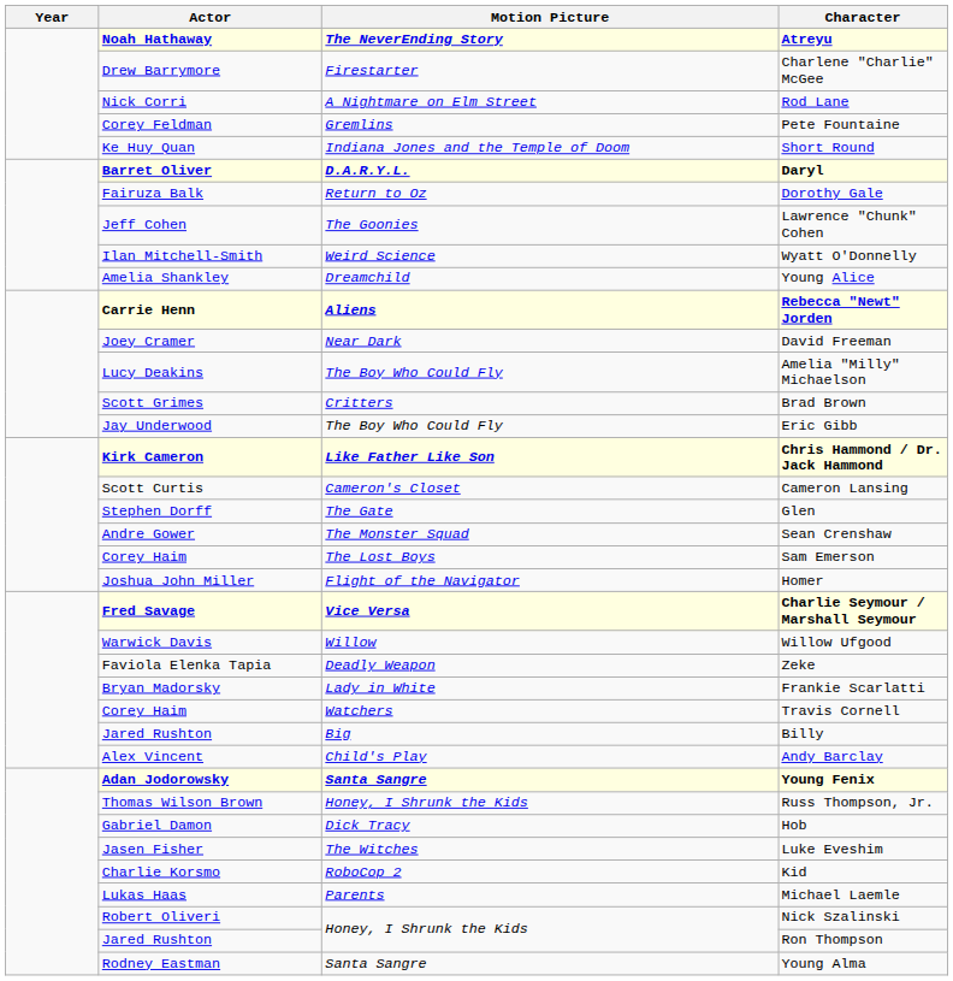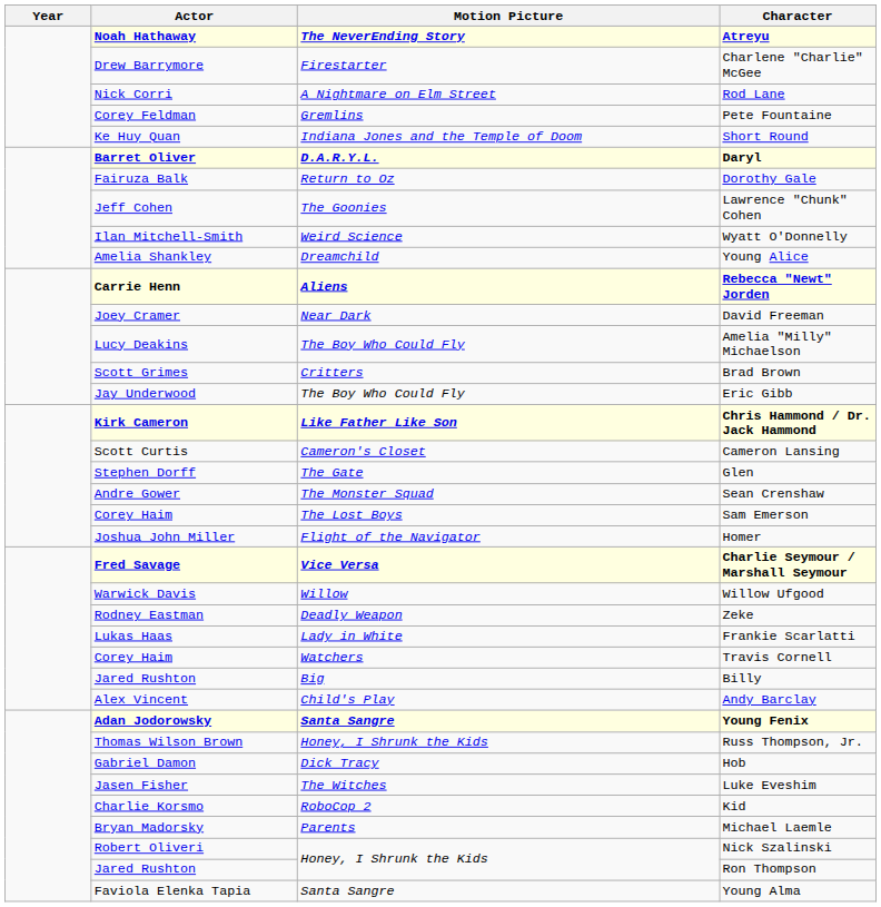 <table class="wikitable">
 <tr>
 <th width="80px">Year</th>
 <th width="200px">Actor</th>
 <th width="415px">Motion Picture</th>
 <th>Character</th>
 </tr>
 <tr>
 <td rowspan=5></td>
 <td style="background:lightyellow"><strong><a href='#'>Noah Hathaway</a></strong></td>
 <td style="background:lightyellow"><strong><em><a href='#'>The NeverEnding Story</a></em></strong></td>
 <td style="background:lightyellow"><strong><a href='#'>Atreyu</a></strong></td>
 </tr>
 <tr>
 <td><a href='#'>Drew Barrymore</a></td>
 <td><em><a href='#'>Firestarter</a></em></td>
 <td>Charlene "Charlie" McGee</td>
 </tr>
 <tr>
 <td><a href='#'>Nick Corri</a></td>
 <td><em><a href='#'>A Nightmare on Elm Street</a></em></td>
 <td><a href='#'>Rod Lane</a></td>
 </tr>
 <tr>
 <td><a href='#'>Corey Feldman</a></td>
 <td><em><a href='#'>Gremlins</a></em></td>
 <td>Pete Fountaine</td>
 </tr>
 <tr>
 <td><a href='#'>Ke Huy Quan</a></td>
 <td><em><a href='#'>Indiana Jones and the Temple of Doom</a></em></td>
 <td><a href='#'>Short Round</a></td>
 </tr>
 <tr>
 <td rowspan=5></td>
 <td style="background:lightyellow"><strong><a href='#'>Barret Oliver</a></strong></td>
 <td style="background:lightyellow"><strong><em><a href='#'>D.A.R.Y.L.</a></em></strong></td>
 <td style="background:lightyellow"><strong>Daryl</strong></td>
 </tr>
 <tr>
 <td><a href='#'>Fairuza Balk</a></td>
 <td><em><a href='#'>Return to Oz</a></em></td>
 <td><a href='#'>Dorothy Gale</a></td>
 </tr>
 <tr>
 <td><a href='#'>Jeff Cohen</a></td>
 <td><em><a href='#'>The Goonies</a></em></td>
 <td>Lawrence "Chunk" Cohen</td>
 </tr>
 <tr>
 <td><a href='#'>Ilan Mitchell-Smith</a></td>
 <td><em><a href='#'>Weird Science</a></em></td>
 <td>Wyatt O'Donnelly</td>
 </tr>
 <tr>
 <td><a href='#'>Amelia Shankley</a></td>
 <td><em><a href='#'>Dreamchild</a></em></td>
 <td>Young <a href='#'>Alice</a></td>
 </tr>
 <tr>
 <td rowspan=5></td>
 <td style="background:lightyellow"><strong>Carrie Henn</strong></td>
 <td style="background:lightyellow"><strong><em><a href='#'>Aliens</a></em></strong></td>
 <td style="background:lightyellow"><strong><a href='#'>Rebecca "Newt" Jorden</a></strong></td>
 </tr>
 <tr>
 <td><a href='#'>Joey Cramer</a></td>
 <td><em><a href='#'>Near Dark</a></em></td>
 <td>David Freeman</td>
 </tr>
 <tr>
 <td><a href='#'>Lucy Deakins</a></td>
 <td><em><a href='#'>The Boy Who Could Fly</a></em></td>
 <td>Amelia "Milly" Michaelson</td>
 </tr>
 <tr>
 <td><a href='#'>Scott Grimes</a></td>
 <td><em><a href='#'>Critters</a></em></td>
 <td>Brad Brown</td>
 </tr>
 <tr>
 <td><a href='#'>Jay Underwood</a></td>
 <td><em>The Boy Who Could Fly</em></td>
 <td>Eric Gibb</td>
 </tr>
 <tr>
 <td rowspan=6></td>
 <td style="background:lightyellow"><strong><a href='#'>Kirk Cameron</a></strong></td>
 <td style="background:lightyellow"><strong><em><a href='#'>Like Father Like Son</a></em></strong></td>
 <td style="background:lightyellow"><strong>Chris Hammond / Dr. Jack Hammond</strong></td>
 </tr>
 <tr>
 <td>Scott Curtis</td>
 <td><em><a href='#'>Cameron's Closet</a></em></td>
 <td>Cameron Lansing</td>
 </tr>
 <tr>
 <td><a href='#'>Stephen Dorff</a></td>
 <td><em><a href='#'>The Gate</a></em></td>
 <td>Glen</td>
 </tr>
 <tr>
 <td><a href='#'>Andre Gower</a></td>
 <td><em><a href='#'>The Monster Squad</a></em></td>
 <td>Sean Crenshaw</td>
 </tr>
 <tr>
 <td><a href='#'>Corey Haim</a></td>
 <td><em><a href='#'>The Lost Boys</a></em></td>
 <td>Sam Emerson</td>
 </tr>
 <tr>
 <td><a href='#'>Joshua John Miller</a></td>
 <td><em><a href='#'>Flight of the Navigator</a></em></td>
 <td>Homer</td>
 </tr>
 <tr>
 <td rowspan=7></td>
 <td style="background:lightyellow"><strong><a href='#'>Fred Savage</a></strong></td>
 <td style="background:lightyellow"><strong><em><a href='#'>Vice Versa</a></em></strong></td>
 <td style="background:lightyellow"><strong>Charlie Seymour / Marshall Seymour</strong></td>
 </tr>
 <tr>
 <td><a href='#'>Warwick Davis</a></td>
 <td><em><a href='#'>Willow</a></em></td>
 <td>Willow Ufgood</td>
 </tr>
 <tr>
-<td>Faviola Elenka Tapia</td>
+<td><a href='#'>Rodney Eastman</a></td>
 <td><em><a href='#'>Deadly Weapon</a></em></td>
 <td>Zeke</td>
 </tr>
 <tr>
-<td><a href='#'>Bryan Madorsky</a></td>
+<td><a href='#'>Lukas Haas</a></td>
 <td><em><a href='#'>Lady in White</a></em></td>
 <td>Frankie Scarlatti</td>
 </tr>
 <tr>
 <td><a href='#'>Corey Haim</a></td>
 <td><em><a href='#'>Watchers</a></em></td>
 <td>Travis Cornell</td>
 </tr>
 <tr>
 <td><a href='#'>Jared Rushton</a></td>
 <td><em><a href='#'>Big</a></em></td>
 <td>Billy</td>
 </tr>
 <tr>
 <td><a href='#'>Alex Vincent</a></td>
 <td><em><a href='#'>Child's Play</a></em></td>
 <td><a href='#'>Andy Barclay</a></td>
 </tr>
 <tr>
 <td rowspan=9></td>
 <td style="background:lightyellow"><strong><a href='#'>Adan Jodorowsky</a></strong></td>
 <td style="background:lightyellow"><strong><em><a href='#'>Santa Sangre</a></em></strong></td>
 <td style="background:lightyellow"><strong>Young Fenix</strong></td>
 </tr>
 <tr>
 <td><a href='#'>Thomas Wilson Brown</a></td>
 <td><em><a href='#'>Honey, I Shrunk the Kids</a></em></td>
 <td>Russ Thompson, Jr.</td>
 </tr>
 <tr>
 <td><a href='#'>Gabriel Damon</a></td>
 <td><em><a href='#'>Dick Tracy</a></em></td>
 <td>Hob</td>
 </tr>
 <tr>
 <td><a href='#'>Jasen Fisher</a></td>
 <td><em><a href='#'>The Witches</a></em></td>
 <td>Luke Eveshim</td>
 </tr>
 <tr>
 <td><a href='#'>Charlie Korsmo</a></td>
 <td><em><a href='#'>RoboCop 2</a></em></td>
 <td>Kid</td>
 </tr>
 <tr>
-<td><a href='#'>Lukas Haas</a></td>
+<td><a href='#'>Bryan Madorsky</a></td>
 <td><em><a href='#'>Parents</a></em></td>
 <td>Michael Laemle</td>
 </tr>
 <tr>
 <td><a href='#'>Robert Oliveri</a></td>
 <td rowspan="2"><em>Honey, I Shrunk the Kids</em></td>
 <td>Nick Szalinski</td>
 </tr>
 <tr>
 <td><a href='#'>Jared Rushton</a></td>
 <td>Ron Thompson</td>
 </tr>
 <tr>
-<td><a href='#'>Rodney Eastman</a></td>
+<td>Faviola Elenka Tapia</td>
 <td><em>Santa Sangre</em></td>
 <td>Young Alma</td>
 </tr>
 </table>
